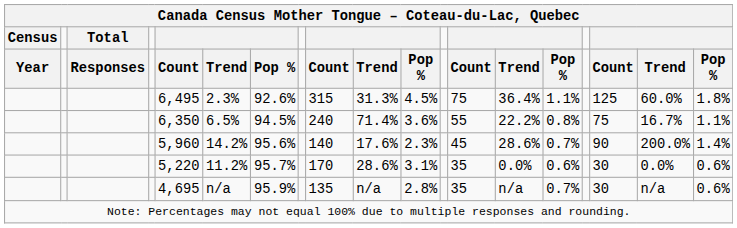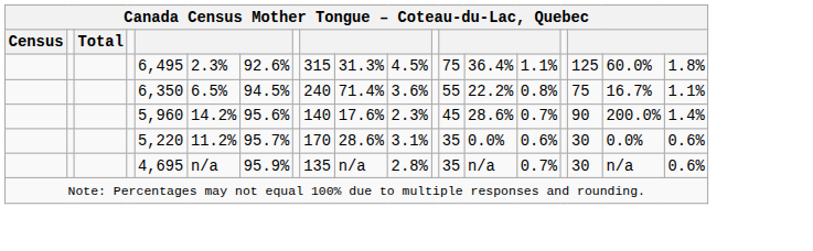 <table class="wikitable">
 <tr>
 <th colspan="19">Canada Census Mother Tongue – Coteau-du-Lac, Quebec</th>
 </tr>
 <tr>
 <th>Census</th>
 <td></td>
 <th>Total</th>
 <td colspan="1"></td>
 <th colspan="3"></th>
 <td colspan="1"></td>
 <th colspan="3"></th>
 <td colspan="1"></td>
 <th colspan="3"></th>
 <td colspan="1"></td>
 <th colspan="3"></th>
-</tr>
-<tr>
-<th>Year</th>
-<td></td>
-<th>Responses</th>
-<td></td>
-<th>Count</th>
-<th>Trend</th>
-<th>Pop %</th>
-<td></td>
-<th>Count</th>
-<th>Trend</th>
-<th>Pop %</th>
-<td></td>
-<th>Count</th>
-<th>Trend</th>
-<th>Pop %</th>
-<td></td>
-<th>Count</th>
-<th>Trend</th>
-<th>Pop %</th>
 </tr>
 <tr>
 <td></td>
 <td></td>
 <td></td>
 <td></td>
 <td>6,495</td>
 <td> 2.3%</td>
 <td>92.6%</td>
 <td></td>
 <td>315</td>
 <td> 31.3%</td>
 <td>4.5%</td>
 <td></td>
 <td>75</td>
 <td> 36.4%</td>
 <td>1.1%</td>
 <td></td>
 <td>125</td>
 <td> 60.0%</td>
 <td>1.8%</td>
 </tr>
 <tr>
 <td></td>
 <td></td>
 <td></td>
 <td></td>
 <td>6,350</td>
 <td> 6.5%</td>
 <td>94.5%</td>
 <td></td>
 <td>240</td>
 <td> 71.4%</td>
 <td>3.6%</td>
 <td></td>
 <td>55</td>
 <td> 22.2%</td>
 <td>0.8%</td>
 <td></td>
 <td>75</td>
 <td> 16.7%</td>
 <td>1.1%</td>
 </tr>
 <tr>
 <td></td>
 <td></td>
 <td></td>
 <td></td>
 <td>5,960</td>
 <td> 14.2%</td>
 <td>95.6%</td>
 <td></td>
 <td>140</td>
 <td> 17.6%</td>
 <td>2.3%</td>
 <td></td>
 <td>45</td>
 <td> 28.6%</td>
 <td>0.7%</td>
 <td></td>
 <td>90</td>
 <td> 200.0%</td>
 <td>1.4%</td>
 </tr>
 <tr>
 <td></td>
 <td></td>
 <td></td>
 <td></td>
 <td>5,220</td>
 <td> 11.2%</td>
 <td>95.7%</td>
 <td></td>
 <td>170</td>
 <td> 28.6%</td>
 <td>3.1%</td>
 <td></td>
 <td>35</td>
 <td> 0.0%</td>
 <td>0.6%</td>
 <td></td>
 <td>30</td>
 <td> 0.0%</td>
 <td>0.6%</td>
 </tr>
 <tr>
 <td></td>
 <td></td>
 <td></td>
 <td></td>
 <td>4,695</td>
 <td>n/a</td>
 <td>95.9%</td>
 <td></td>
 <td>135</td>
 <td>n/a</td>
 <td>2.8%</td>
 <td></td>
 <td>35</td>
 <td>n/a</td>
 <td>0.7%</td>
 <td></td>
 <td>30</td>
 <td>n/a</td>
 <td>0.6%</td>
 </tr>
 <tr>
 <td colspan="19" align=center><small>Note: Percentages may not equal 100% due to multiple responses and rounding.</small></td>
 </tr>
 </table>
